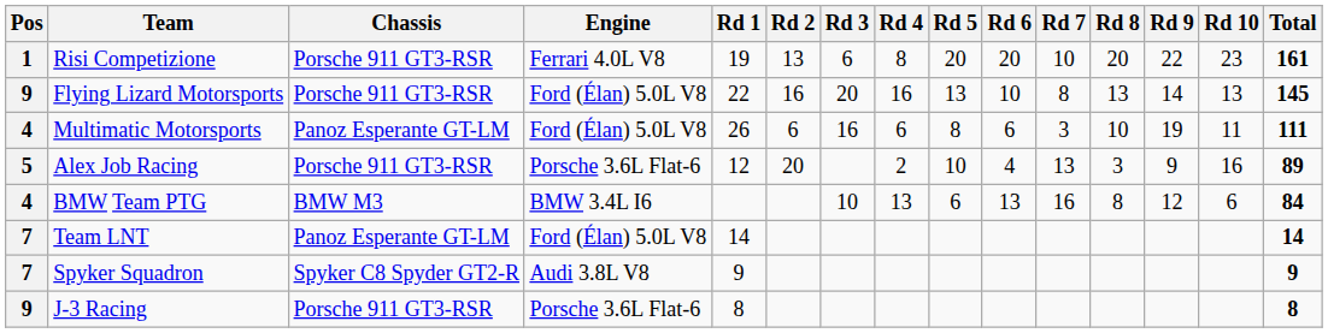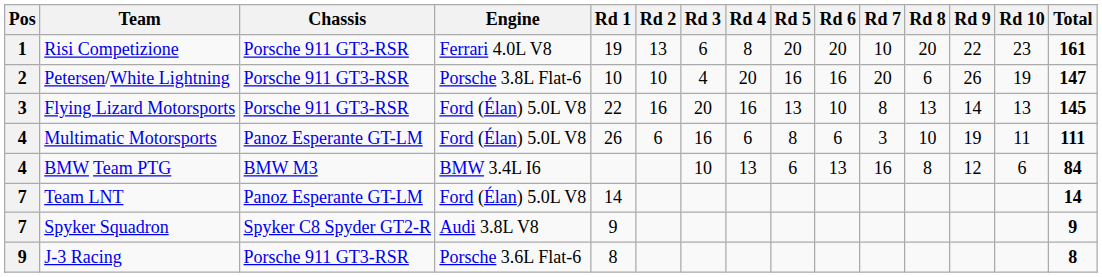 <table class="wikitable" style="font-size: 90%;">
 <tr>
 <th>Pos</th>
 <th>Team</th>
 <th>Chassis</th>
 <th>Engine</th>
 <th>Rd 1</th>
 <th>Rd 2</th>
 <th>Rd 3</th>
 <th>Rd 4</th>
 <th>Rd 5</th>
 <th>Rd 6</th>
 <th>Rd 7</th>
 <th>Rd 8</th>
 <th>Rd 9</th>
 <th>Rd 10</th>
 <th>Total</th>
 </tr>
 <tr>
 <th>1</th>
 <td> <a href='#'>Risi Competizione</a></td>
 <td><a href='#'>Porsche 911 GT3-RSR</a></td>
 <td><a href='#'>Ferrari</a> 4.0L V8</td>
 <td align="center">19</td>
 <td align="center">13</td>
 <td align="center">6</td>
 <td align="center">8</td>
 <td align="center">20</td>
 <td align="center">20</td>
 <td align="center">10</td>
 <td align="center">20</td>
 <td align="center">22</td>
 <td align="center">23</td>
 <td align="center"><strong>161</strong></td>
 </tr>
 <tr>
-<th>9</th>
+<th>2</th>
+<td> <a href='#'>Petersen</a>/<a href='#'>White Lightning</a></td>
+<td><a href='#'>Porsche 911 GT3-RSR</a></td>
+<td><a href='#'>Porsche</a> 3.8L Flat-6</td>
+<td align="center">10</td>
+<td align="center">10</td>
+<td align="center">4</td>
+<td align="center">20</td>
+<td align="center">16</td>
+<td align="center">16</td>
+<td align="center">20</td>
+<td align="center">6</td>
+<td align="center">26</td>
+<td align="center">19</td>
+<td align="center"><strong>147</strong></td>
+</tr>
+<tr>
+<th>3</th>
 <td> <a href='#'>Flying Lizard Motorsports</a></td>
 <td><a href='#'>Porsche 911 GT3-RSR</a></td>
 <td><a href='#'>Ford</a> (<a href='#'>Élan</a>) 5.0L V8</td>
 <td align="center">22</td>
 <td align="center">16</td>
 <td align="center">20</td>
 <td align="center">16</td>
 <td align="center">13</td>
 <td align="center">10</td>
 <td align="center">8</td>
 <td align="center">13</td>
 <td align="center">14</td>
 <td align="center">13</td>
 <td align="center"><strong>145</strong></td>
 </tr>
 <tr>
 <th>4</th>
 <td> <a href='#'>Multimatic Motorsports</a></td>
 <td><a href='#'>Panoz Esperante GT-LM</a></td>
 <td><a href='#'>Ford</a> (<a href='#'>Élan</a>) 5.0L V8</td>
 <td align="center">26</td>
 <td align="center">6</td>
 <td align="center">16</td>
 <td align="center">6</td>
 <td align="center">8</td>
 <td align="center">6</td>
 <td align="center">3</td>
 <td align="center">10</td>
 <td align="center">19</td>
 <td align="center">11</td>
 <td align="center"><strong>111</strong></td>
-</tr>
-<tr>
-<th>5</th>
-<td> <a href='#'>Alex Job Racing</a></td>
-<td><a href='#'>Porsche 911 GT3-RSR</a></td>
-<td><a href='#'>Porsche</a> 3.6L Flat-6</td>
-<td align="center">12</td>
-<td align="center">20</td>
-<td></td>
-<td align="center">2</td>
-<td align="center">10</td>
-<td align="center">4</td>
-<td align="center">13</td>
-<td align="center">3</td>
-<td align="center">9</td>
-<td align="center">16</td>
-<td align="center"><strong>89</strong></td>
 </tr>
 <tr>
 <th>4</th>
 <td> <a href='#'>BMW</a> <a href='#'>Team PTG</a></td>
 <td><a href='#'>BMW M3</a></td>
 <td><a href='#'>BMW</a> 3.4L I6</td>
 <td></td>
 <td></td>
 <td align="center">10</td>
 <td align="center">13</td>
 <td align="center">6</td>
 <td align="center">13</td>
 <td align="center">16</td>
 <td align="center">8</td>
 <td align="center">12</td>
 <td align="center">6</td>
 <td align="center"><strong>84</strong></td>
 </tr>
 <tr>
 <th>7</th>
 <td> <a href='#'>Team LNT</a></td>
 <td><a href='#'>Panoz Esperante GT-LM</a></td>
 <td><a href='#'>Ford</a> (<a href='#'>Élan</a>) 5.0L V8</td>
 <td align="center">14</td>
 <td></td>
 <td></td>
 <td></td>
 <td></td>
 <td></td>
 <td></td>
 <td></td>
 <td></td>
 <td></td>
 <td align="center"><strong>14</strong></td>
 </tr>
 <tr>
 <th>7</th>
 <td> <a href='#'>Spyker Squadron</a></td>
 <td><a href='#'>Spyker C8 Spyder GT2-R</a></td>
 <td><a href='#'>Audi</a> 3.8L V8</td>
 <td align="center">9</td>
 <td></td>
 <td></td>
 <td></td>
 <td></td>
 <td></td>
 <td></td>
 <td></td>
 <td></td>
 <td></td>
 <td align="center"><strong>9</strong></td>
 </tr>
 <tr>
 <th>9</th>
 <td> <a href='#'>J-3 Racing</a></td>
 <td><a href='#'>Porsche 911 GT3-RSR</a></td>
 <td><a href='#'>Porsche</a> 3.6L Flat-6</td>
 <td align="center">8</td>
 <td></td>
 <td></td>
 <td></td>
 <td></td>
 <td></td>
 <td></td>
 <td></td>
 <td></td>
 <td></td>
 <td align="center"><strong>8</strong></td>
 </tr>
 </table>
